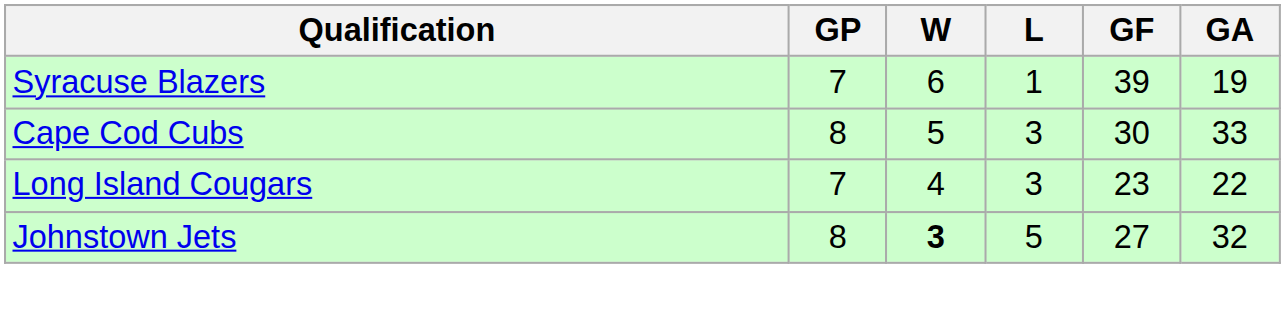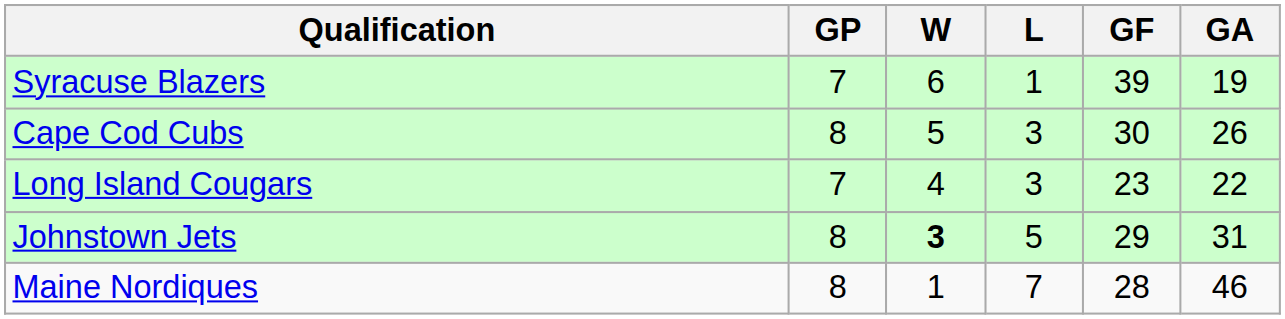 <table class="wikitable">
 <tr>
 <th width="40%" bgcolor="#e0e0e0">Qualification</th>
 <th width="5%" bgcolor="#e0e0e0">GP</th>
 <th width="5%" bgcolor="#e0e0e0">W</th>
 <th width="5%" bgcolor="#e0e0e0">L</th>
 <th width="5%" bgcolor="#e0e0e0">GF</th>
 <th width="5%" bgcolor="#e0e0e0">GA</th>
 </tr>
 <tr align="center" bgcolor="#CCFFCC">
 <td align="left"><a href='#'>Syracuse Blazers</a></td>
 <td>7</td>
 <td>6</td>
 <td>1</td>
 <td>39</td>
 <td>19</td>
 </tr>
 <tr align="center" bgcolor="#CCFFCC">
 <td align="left"><a href='#'>Cape Cod Cubs</a></td>
 <td>8</td>
 <td>5</td>
 <td>3</td>
 <td>30</td>
-<td>33</td>
+<td>26</td>
 </tr>
 <tr align="center" bgcolor="#CCFFCC">
 <td align="left"><a href='#'>Long Island Cougars</a></td>
 <td>7</td>
 <td>4</td>
 <td>3</td>
 <td>23</td>
 <td>22</td>
 </tr>
 <tr align="center" bgcolor="#CCFFCC">
 <td align="left"><a href='#'>Johnstown Jets</a></td>
 <td>8</td>
 <td><strong>3</strong></td>
 <td>5</td>
-<td>27</td>
-<td>32</td>
+<td>29</td>
+<td>31</td>
+</tr>
+<tr align="center">
+<td align="left"><a href='#'>Maine Nordiques</a></td>
+<td>8</td>
+<td>1</td>
+<td>7</td>
+<td>28</td>
+<td>46</td>
 </tr>
 </table>
